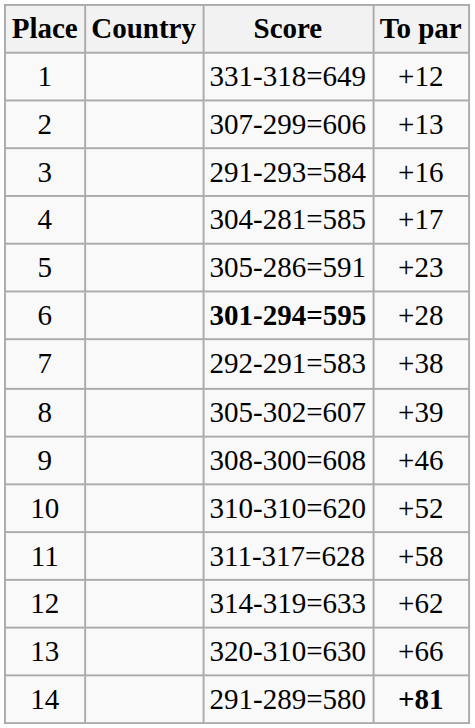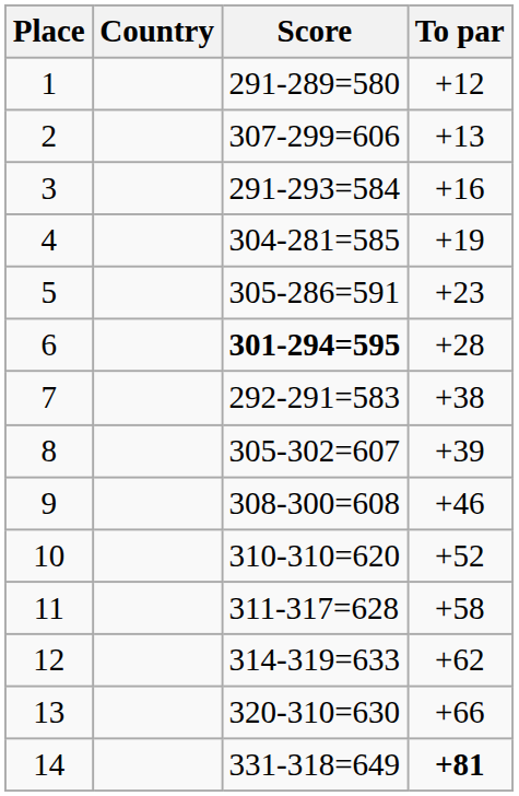 <table class="wikitable" style="font-size:95%;">
 <tr>
 <th>Place</th>
 <th>Country</th>
 <th>Score</th>
 <th>To par</th>
 </tr>
 <tr>
 <td align=center>1</td>
 <td></td>
-<td>331-318=649</td>
+<td>291-289=580</td>
 <td align=center>+12</td>
 </tr>
 <tr>
 <td align=center>2</td>
 <td></td>
 <td>307-299=606</td>
 <td align=center>+13</td>
 </tr>
 <tr>
 <td align=center>3</td>
 <td></td>
 <td>291-293=584</td>
 <td align=center>+16</td>
 </tr>
 <tr>
 <td align=center>4</td>
 <td></td>
 <td>304-281=585</td>
-<td align=center>+17</td>
+<td align=center>+19</td>
 </tr>
 <tr>
 <td align=center>5</td>
 <td></td>
 <td>305-286=591</td>
 <td align=center>+23</td>
 </tr>
 <tr>
 <td align=center>6</td>
 <td></td>
 <td><strong>301-294=595</strong></td>
 <td align=center>+28</td>
 </tr>
 <tr>
 <td align=center>7</td>
 <td></td>
 <td>292-291=583</td>
 <td align=center>+38</td>
 </tr>
 <tr>
 <td align=center>8</td>
 <td></td>
 <td>305-302=607</td>
 <td align=center>+39</td>
 </tr>
 <tr>
 <td align=center>9</td>
 <td></td>
 <td>308-300=608</td>
 <td align=center>+46</td>
 </tr>
 <tr>
 <td align=center>10</td>
 <td></td>
 <td>310-310=620</td>
 <td align=center>+52</td>
 </tr>
 <tr>
 <td align=center>11</td>
 <td></td>
 <td>311-317=628</td>
 <td align=center>+58</td>
 </tr>
 <tr>
 <td align=center>12</td>
 <td></td>
 <td>314-319=633</td>
 <td align=center>+62</td>
 </tr>
 <tr>
 <td align=center>13</td>
 <td></td>
 <td>320-310=630</td>
 <td align=center>+66</td>
 </tr>
 <tr>
 <td align=center>14</td>
 <td></td>
-<td>291-289=580</td>
+<td>331-318=649</td>
 <td align=center><strong>+81</strong></td>
 </tr>
 </table>
